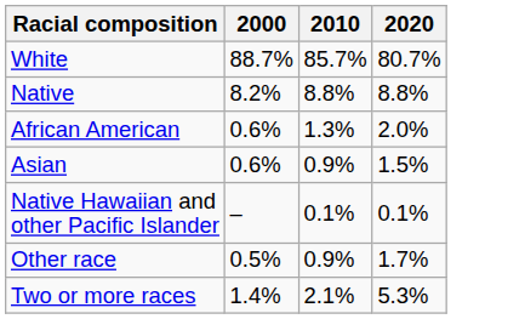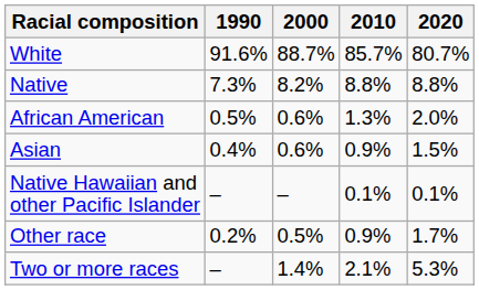 <table class="wikitable sortable collapsible" style="font-size: 90%;">
 <tr>
 <th>Racial composition</th>
+<th>1990</th>
 <th>2000</th>
 <th>2010</th>
 <th>2020</th>
 </tr>
 <tr>
 <td><a href='#'>White</a></td>
+<td>91.6%</td>
 <td>88.7%</td>
 <td>85.7%</td>
 <td>80.7%</td>
 </tr>
 <tr>
 <td><a href='#'>Native</a></td>
+<td>7.3%</td>
 <td>8.2%</td>
 <td>8.8%</td>
 <td>8.8%</td>
 </tr>
 <tr>
 <td><a href='#'>African American</a></td>
+<td>0.5%</td>
 <td>0.6%</td>
 <td>1.3%</td>
 <td>2.0%</td>
 </tr>
 <tr>
 <td><a href='#'>Asian</a></td>
+<td>0.4%</td>
 <td>0.6%</td>
 <td>0.9%</td>
 <td>1.5%</td>
 </tr>
 <tr>
 <td><a href='#'>Native Hawaiian</a> and <br><a href='#'>other Pacific Islander</a></td>
 <td>–</td>
+<td>–</td>
 <td>0.1%</td>
 <td>0.1%</td>
 </tr>
 <tr>
 <td><a href='#'>Other race</a></td>
+<td>0.2%</td>
 <td>0.5%</td>
 <td>0.9%</td>
 <td>1.7%</td>
 </tr>
 <tr>
 <td><a href='#'>Two or more races</a></td>
+<td>–</td>
 <td>1.4%</td>
 <td>2.1%</td>
 <td>5.3%</td>
 </tr>
 </table>
